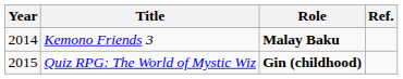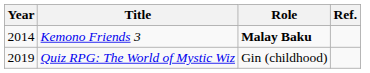 <table class="wikitable sortable plainrowheaders">
 <tr>
 <th scope="col">Year</th>
 <th scope="col">Title</th>
 <th scope="col">Role</th>
 <th scope="col" class="unsortable">Ref.</th>
 </tr>
 <tr>
 <td>2014</td>
 <td><em><a href='#'>Kemono Friends</a> 3</em></td>
 <td><strong>Malay Baku</strong></td>
 <td></td>
 </tr>
 <tr>
-<td>2015</td>
+<td>2019</td>
 <td><em><a href='#'>Quiz RPG: The World of Mystic Wiz</a></em></td>
-<td><strong>Gin (childhood)</strong></td>
+<td>Gin (childhood)</td>
 <td></td>
 </tr>
 </table>
